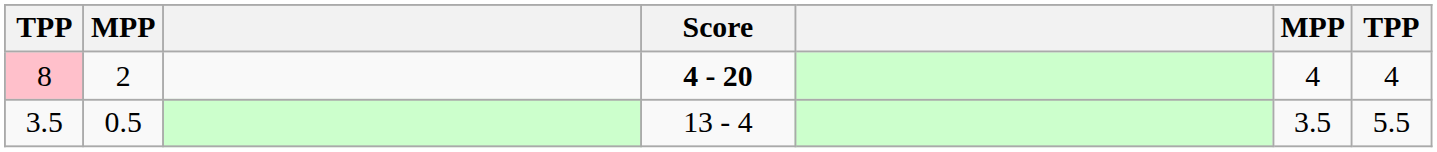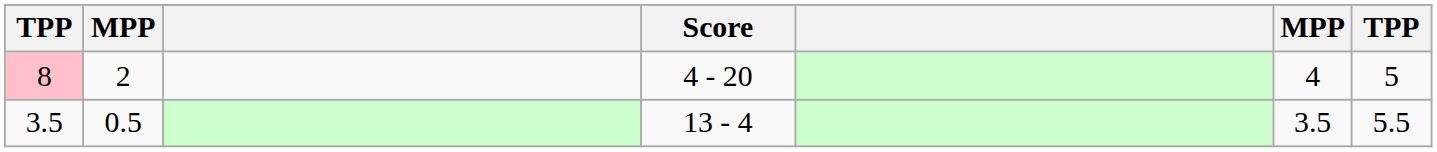 <table class="wikitable" style="text-align: center;" |>
 <tr>
 <th width="35">TPP</th>
 <th width="35">MPP</th>
 <th width="250"></th>
 <th width="75">Score</th>
 <th width="250"></th>
 <th width="35">MPP</th>
 <th width="35">TPP</th>
 </tr>
 <tr>
 <td bgcolor=pink>8</td>
 <td>2</td>
 <td style="text-align:left;"></td>
-<td><strong>4 - 20</strong></td>
+<td>4 - 20</td>
 <td style="text-align:left;" bgcolor="ccffcc"><strong></strong></td>
 <td>4</td>
-<td>4</td>
+<td>5</td>
 </tr>
 <tr>
 <td>3.5</td>
 <td>0.5</td>
 <td style="text-align:left;" bgcolor="ccffcc"><strong></strong></td>
 <td>13 - 4</td>
 <td style="text-align:left;" bgcolor="ccffcc"></td>
 <td>3.5</td>
 <td>5.5</td>
 </tr>
 </table>
